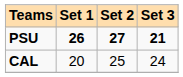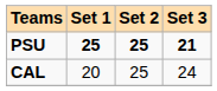 <table class="wikitable" align=right>
 <tr bgcolor=#ffdead align=center>
 <td colspan=1><strong>Teams</strong></td>
 <td colspan=1><strong>Set 1</strong></td>
 <td colspan=1><strong>Set 2</strong></td>
 <td colspan=1><strong>Set 3</strong></td>
 </tr>
 <tr>
 <td><strong>PSU</strong></td>
-<td align=center><strong>26</strong></td>
-<td align=center><strong>27</strong></td>
+<td align=center><strong>25</strong></td>
+<td align=center><strong>25</strong></td>
 <td align=center><strong>21</strong></td>
 </tr>
 <tr>
 <td><strong>CAL</strong></td>
 <td align=center>20</td>
 <td align=center>25</td>
 <td align=center>24</td>
 </tr>
 <tr>
 </tr>
 </table>
